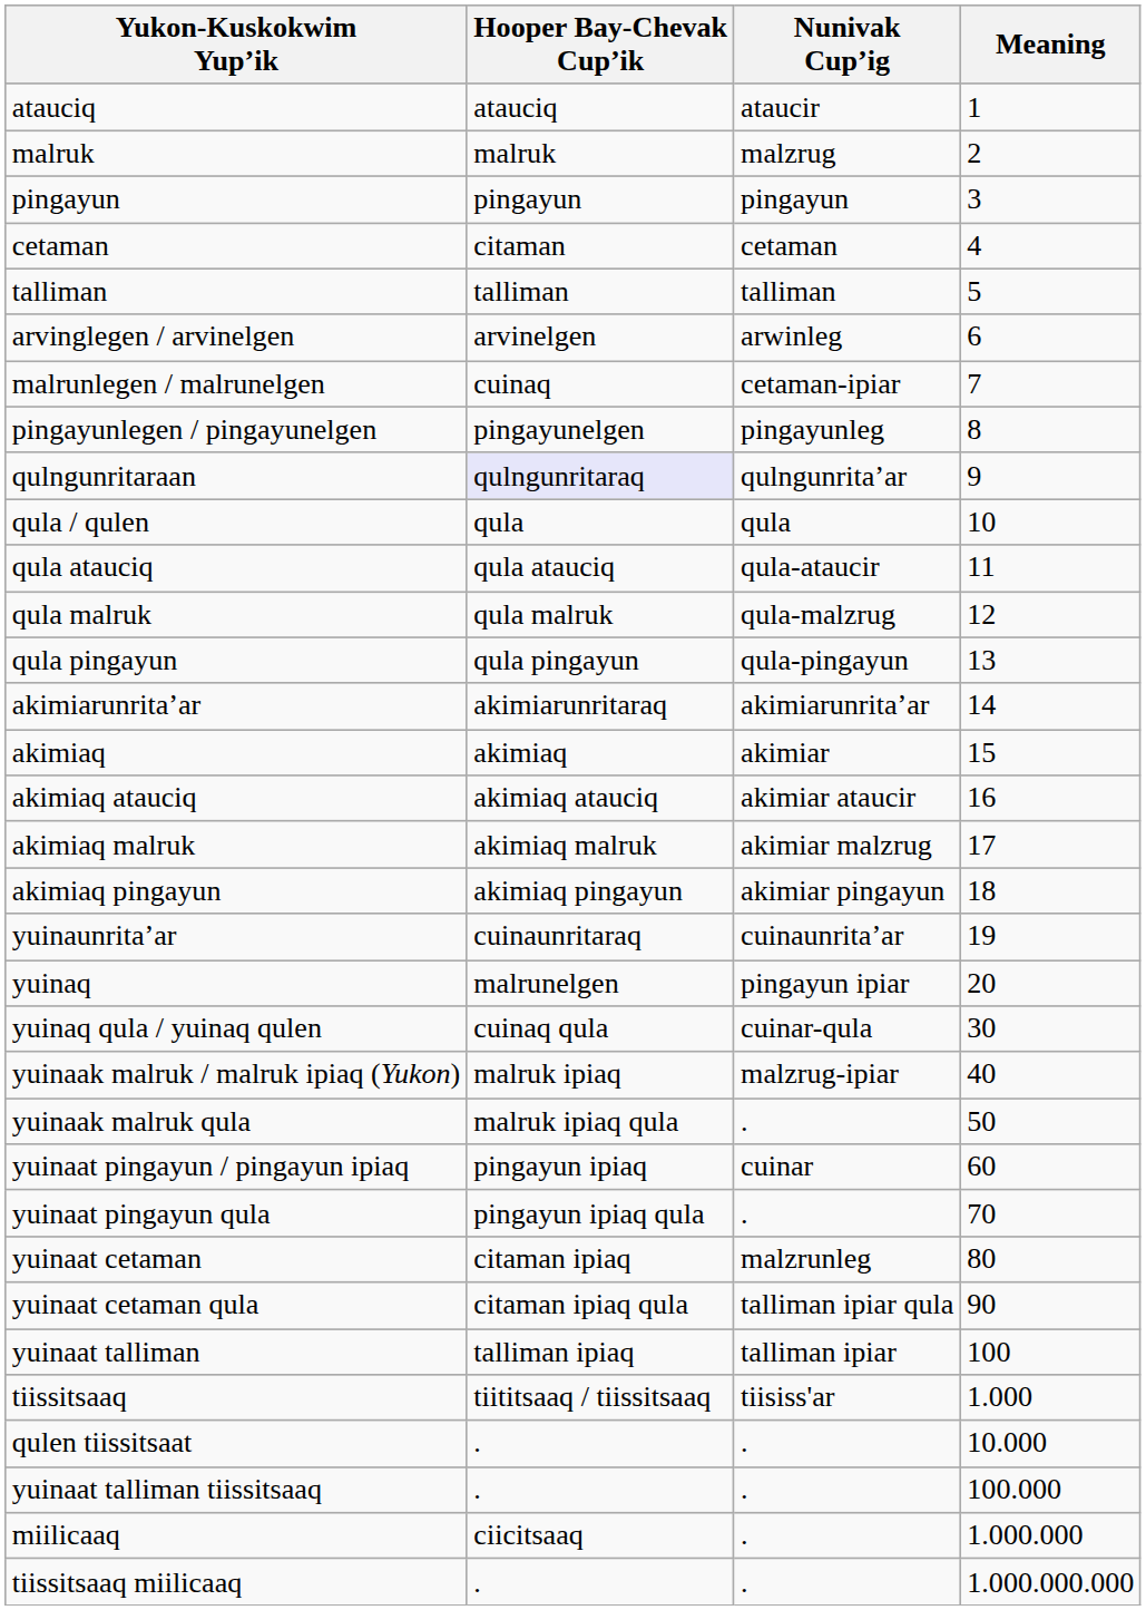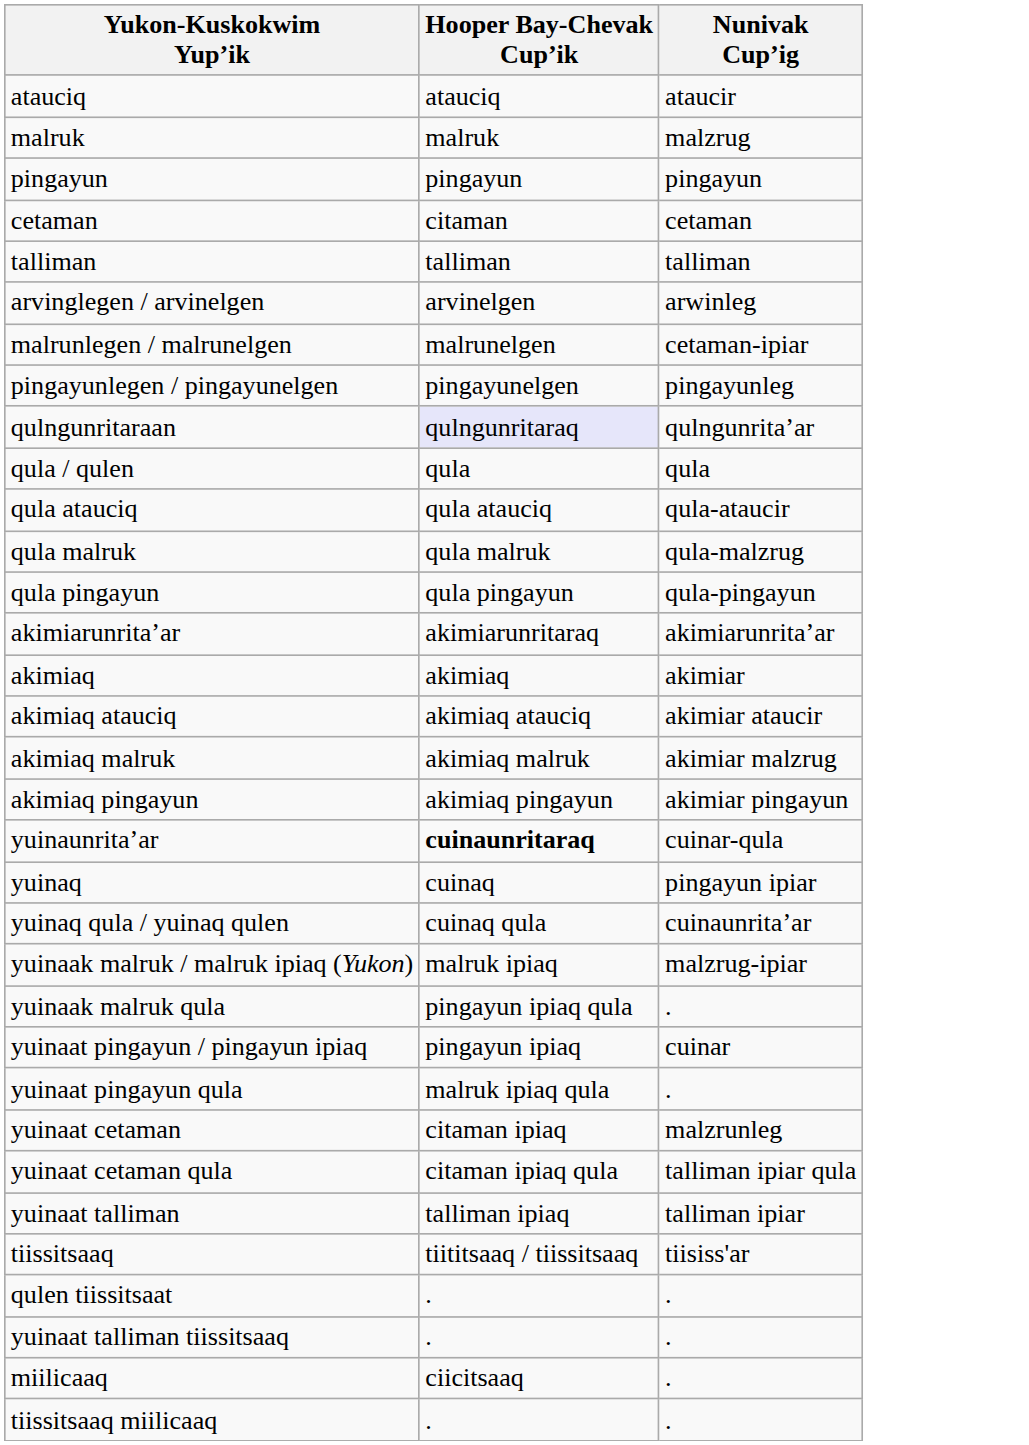 <table class=wikitable>
 <tr>
 <th>Yukon-Kuskokwim<br>Yup’ik</th>
 <th>Hooper Bay-Chevak<br>Cup’ik</th>
 <th>Nunivak <br>Cup’ig</th>
-<th>Meaning</th>
 </tr>
 <tr>
 <td>atauciq</td>
 <td>atauciq</td>
 <td>ataucir</td>
-<td>1</td>
 </tr>
 <tr>
 <td>malruk</td>
 <td>malruk</td>
 <td>malzrug</td>
-<td>2</td>
 </tr>
 <tr>
 <td>pingayun</td>
 <td>pingayun</td>
 <td>pingayun</td>
-<td>3</td>
 </tr>
 <tr>
 <td>cetaman</td>
 <td>citaman</td>
 <td>cetaman</td>
-<td>4</td>
 </tr>
 <tr>
 <td>talliman</td>
 <td>talliman</td>
 <td>talliman</td>
-<td>5</td>
 </tr>
 <tr>
 <td>arvinglegen / arvinelgen</td>
 <td>arvinelgen</td>
 <td>arwinleg</td>
-<td>6</td>
 </tr>
 <tr>
 <td>malrunlegen / malrunelgen</td>
-<td>cuinaq</td>
+<td>malrunelgen</td>
 <td>cetaman-ipiar</td>
-<td>7</td>
 </tr>
 <tr>
 <td>pingayunlegen / pingayunelgen</td>
 <td>pingayunelgen</td>
 <td>pingayunleg</td>
-<td>8</td>
 </tr>
 <tr>
 <td>qulngunritaraan</td>
 <td style="background: lavender;">qulngunritaraq</td>
 <td>qulngunrita’ar</td>
-<td>9</td>
 </tr>
 <tr>
 <td>qula / qulen</td>
 <td>qula</td>
 <td>qula</td>
-<td>10</td>
 </tr>
 <tr>
 <td>qula atauciq</td>
 <td>qula atauciq</td>
 <td>qula-ataucir</td>
-<td>11</td>
 </tr>
 <tr>
 <td>qula malruk</td>
 <td>qula malruk</td>
 <td>qula-malzrug</td>
-<td>12</td>
 </tr>
 <tr>
 <td>qula pingayun</td>
 <td>qula pingayun</td>
 <td>qula-pingayun</td>
-<td>13</td>
 </tr>
 <tr>
 <td>akimiarunrita’ar</td>
 <td>akimiarunritaraq</td>
 <td>akimiarunrita’ar</td>
-<td>14</td>
 </tr>
 <tr>
 <td>akimiaq</td>
 <td>akimiaq</td>
 <td>akimiar</td>
-<td>15</td>
 </tr>
 <tr>
 <td>akimiaq atauciq</td>
 <td>akimiaq atauciq</td>
 <td>akimiar ataucir</td>
-<td>16</td>
 </tr>
 <tr>
 <td>akimiaq malruk</td>
 <td>akimiaq malruk</td>
 <td>akimiar malzrug</td>
-<td>17</td>
 </tr>
 <tr>
 <td>akimiaq pingayun</td>
 <td>akimiaq pingayun</td>
 <td>akimiar pingayun</td>
-<td>18</td>
 </tr>
 <tr>
 <td>yuinaunrita’ar</td>
-<td>cuinaunritaraq</td>
-<td>cuinaunrita’ar</td>
-<td>19</td>
+<td><strong>cuinaunritaraq</strong></td>
+<td>cuinar-qula</td>
 </tr>
 <tr>
 <td>yuinaq</td>
-<td>malrunelgen</td>
+<td>cuinaq</td>
 <td>pingayun ipiar</td>
-<td>20</td>
 </tr>
 <tr>
 <td>yuinaq qula / yuinaq qulen</td>
 <td>cuinaq qula</td>
-<td>cuinar-qula</td>
-<td>30</td>
+<td>cuinaunrita’ar</td>
 </tr>
 <tr>
 <td>yuinaak malruk / malruk ipiaq (<em>Yukon</em>)</td>
 <td>malruk ipiaq</td>
 <td>malzrug-ipiar</td>
-<td>40</td>
 </tr>
 <tr>
 <td>yuinaak malruk qula</td>
-<td>malruk ipiaq qula</td>
+<td>pingayun ipiaq qula</td>
 <td>.</td>
-<td>50</td>
 </tr>
 <tr>
 <td>yuinaat pingayun / pingayun ipiaq</td>
 <td>pingayun ipiaq</td>
 <td>cuinar</td>
-<td>60</td>
 </tr>
 <tr>
 <td>yuinaat pingayun qula</td>
-<td>pingayun ipiaq qula</td>
+<td>malruk ipiaq qula</td>
 <td>.</td>
-<td>70</td>
 </tr>
 <tr>
 <td>yuinaat cetaman</td>
 <td>citaman ipiaq</td>
 <td>malzrunleg</td>
-<td>80</td>
 </tr>
 <tr>
 <td>yuinaat cetaman qula</td>
 <td>citaman ipiaq qula</td>
 <td>talliman ipiar qula</td>
-<td>90</td>
 </tr>
 <tr>
 <td>yuinaat talliman</td>
 <td>talliman ipiaq</td>
 <td>talliman ipiar</td>
-<td>100</td>
 </tr>
 <tr>
 <td>tiissitsaaq</td>
 <td>tiititsaaq / tiissitsaaq</td>
 <td>tiisiss'ar</td>
-<td>1.000</td>
 </tr>
 <tr>
 <td>qulen tiissitsaat</td>
 <td>.</td>
 <td>.</td>
-<td>10.000</td>
 </tr>
 <tr>
 <td>yuinaat talliman tiissitsaaq</td>
 <td>.</td>
 <td>.</td>
-<td>100.000</td>
 </tr>
 <tr>
 <td>miilicaaq</td>
 <td>ciicitsaaq</td>
 <td>.</td>
-<td>1.000.000</td>
 </tr>
 <tr>
 <td>tiissitsaaq miilicaaq</td>
 <td>.</td>
 <td>.</td>
-<td>1.000.000.000</td>
 </tr>
 </table>
